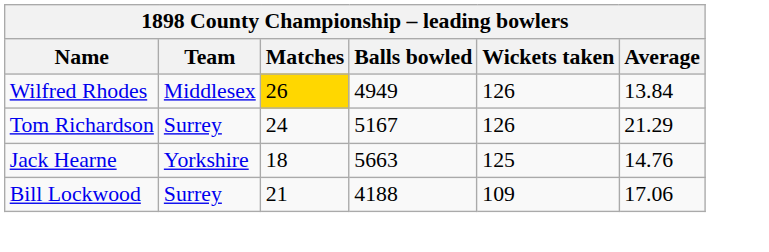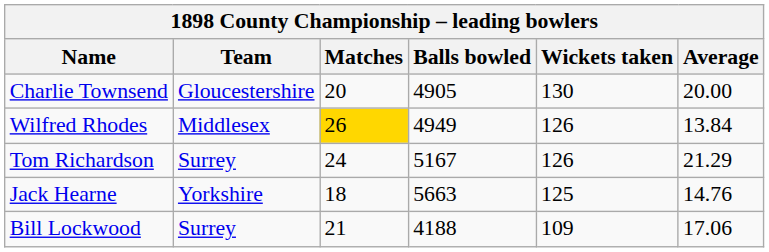 <table class="wikitable">
 <tr>
 <th bgcolor="#efefef" colspan="6">1898 County Championship – leading bowlers</th>
 </tr>
 <tr bgcolor="#efefef">
 <th>Name</th>
 <th>Team</th>
 <th>Matches</th>
 <th>Balls bowled</th>
 <th>Wickets taken</th>
 <th>Average</th>
+</tr>
+<tr>
+<td><a href='#'>Charlie Townsend</a></td>
+<td><a href='#'>Gloucestershire</a></td>
+<td>20</td>
+<td>4905</td>
+<td>130</td>
+<td>20.00</td>
 </tr>
 <tr>
 <td><a href='#'>Wilfred Rhodes</a></td>
 <td><a href='#'>Middlesex</a></td>
 <td style="background: gold;">26</td>
 <td>4949</td>
 <td>126</td>
 <td>13.84</td>
 </tr>
 <tr>
 <td><a href='#'>Tom Richardson</a></td>
 <td><a href='#'>Surrey</a></td>
 <td>24</td>
 <td>5167</td>
 <td>126</td>
 <td>21.29</td>
 </tr>
 <tr>
 <td><a href='#'>Jack Hearne</a></td>
 <td><a href='#'>Yorkshire</a></td>
 <td>18</td>
 <td>5663</td>
 <td>125</td>
 <td>14.76</td>
 </tr>
 <tr>
 <td><a href='#'>Bill Lockwood</a></td>
 <td><a href='#'>Surrey</a></td>
 <td>21</td>
 <td>4188</td>
 <td>109</td>
 <td>17.06</td>
 </tr>
 </table>
